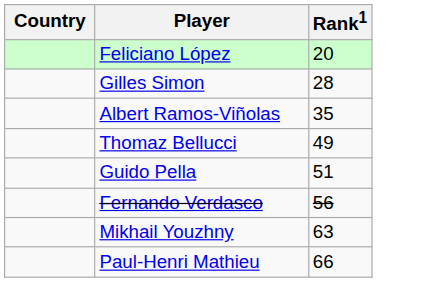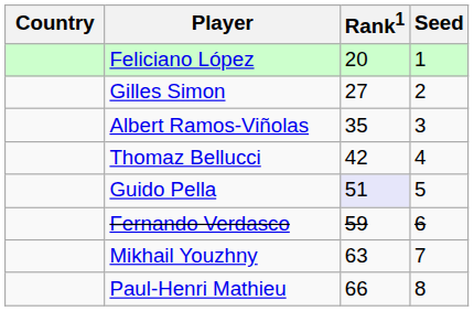 <table class="sortable wikitable">
 <tr>
 <th width="70">Country</th>
 <th width="175">Player</th>
 <th>Rank<sup>1</sup></th>
+<th>Seed</th>
 </tr>
 <tr style="background:#cfc;">
 <td></td>
 <td><a href='#'>Feliciano López</a></td>
 <td>20</td>
+<td>1</td>
 </tr>
 <tr>
 <td></td>
 <td><a href='#'>Gilles Simon</a></td>
-<td>28</td>
+<td>27</td>
+<td>2</td>
 </tr>
 <tr>
 <td></td>
 <td><a href='#'>Albert Ramos-Viñolas</a></td>
 <td>35</td>
+<td>3</td>
 </tr>
 <tr>
 <td></td>
 <td><a href='#'>Thomaz Bellucci</a></td>
-<td>49</td>
+<td>42</td>
+<td>4</td>
 </tr>
 <tr>
 <td></td>
 <td><a href='#'>Guido Pella</a></td>
-<td>51</td>
+<td style="background: lavender;">51</td>
+<td>5</td>
 </tr>
 <tr>
 <td><s></s></td>
 <td><s><a href='#'>Fernando Verdasco</a></s></td>
-<td><s>56</s></td>
+<td><s>59</s></td>
+<td><s>6</s></td>
 </tr>
 <tr>
 <td></td>
 <td><a href='#'>Mikhail Youzhny</a></td>
 <td>63</td>
+<td>7</td>
 </tr>
 <tr>
 <td></td>
 <td><a href='#'>Paul-Henri Mathieu</a></td>
 <td>66</td>
+<td>8</td>
 </tr>
 </table>
